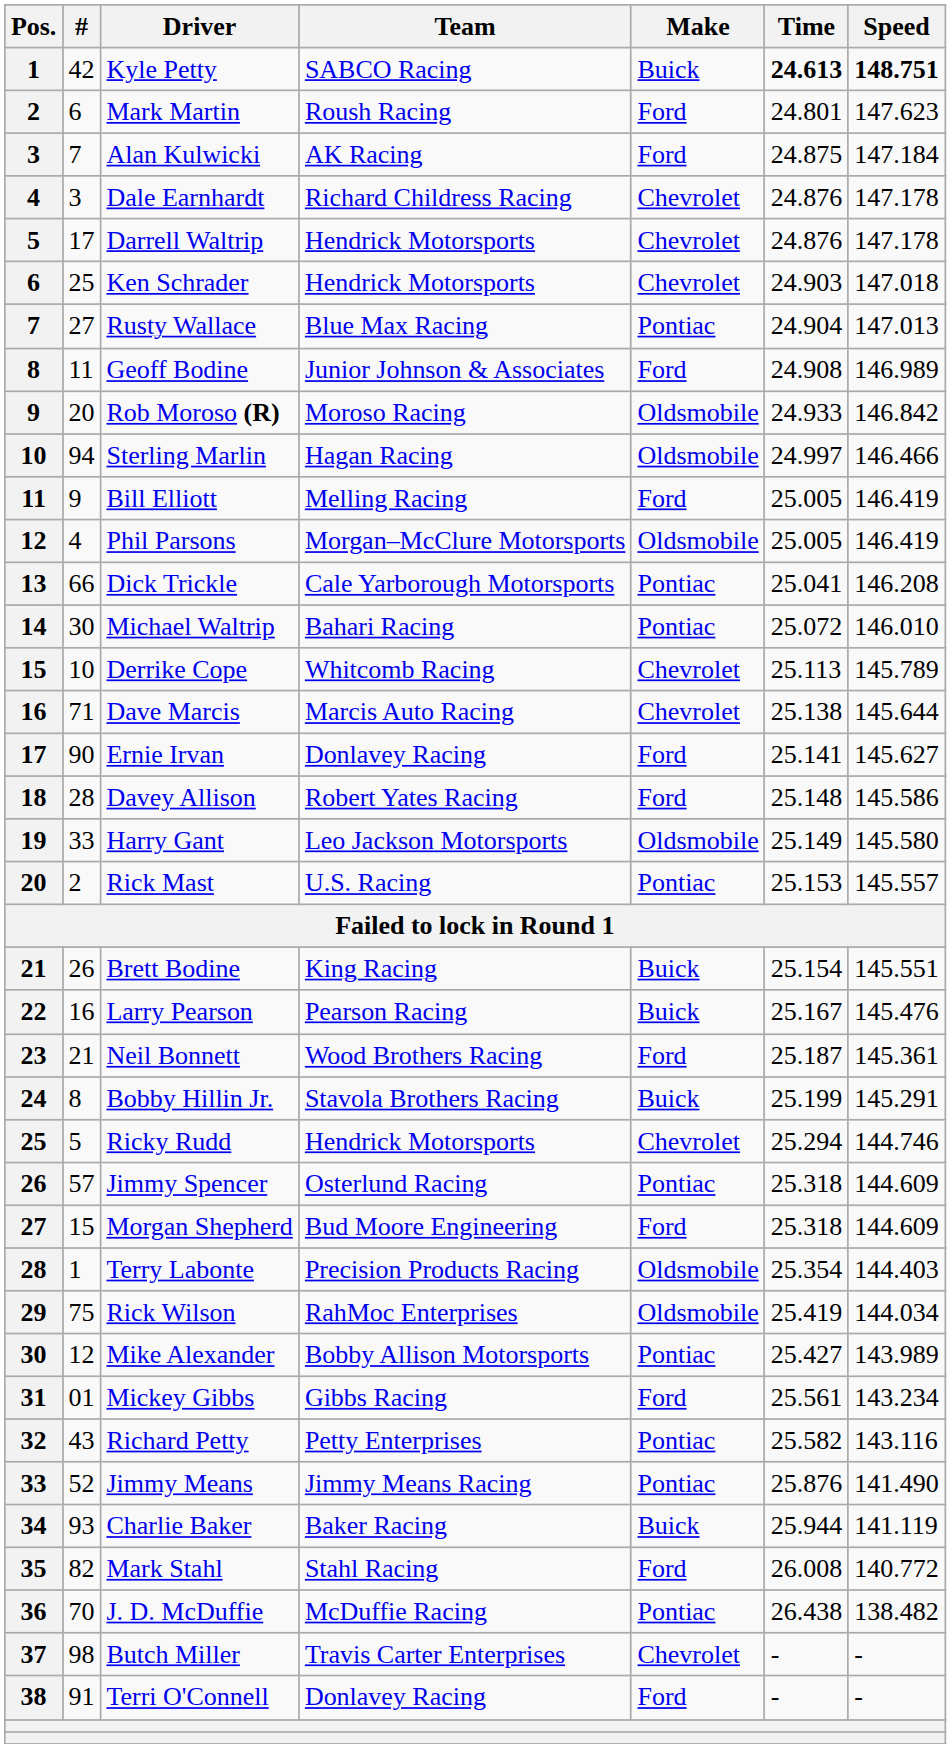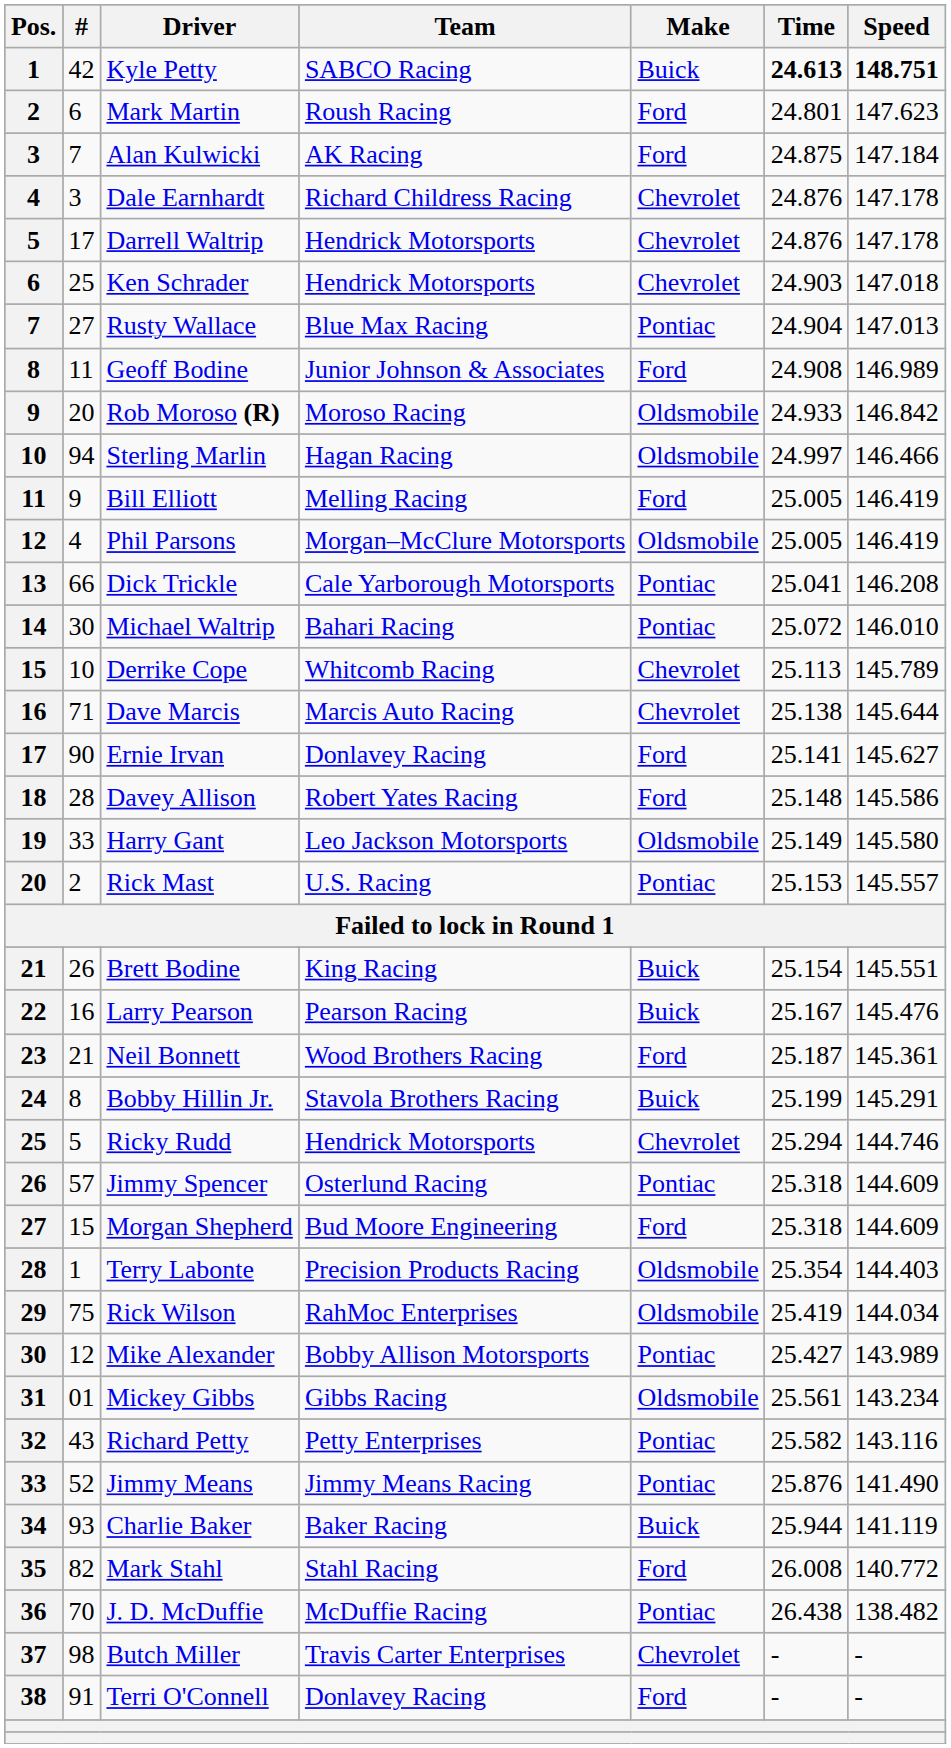 <table class="wikitable" style="font-size:95%">
 <tr>
 <th>Pos.</th>
 <th>#</th>
 <th>Driver</th>
 <th>Team</th>
 <th>Make</th>
 <th>Time</th>
 <th>Speed</th>
 </tr>
 <tr>
 <th>1</th>
 <td>42</td>
 <td><a href='#'>Kyle Petty</a></td>
 <td><a href='#'>SABCO Racing</a></td>
 <td><a href='#'>Buick</a></td>
 <td><strong>24.613</strong></td>
 <td><strong>148.751</strong></td>
 </tr>
 <tr>
 <th>2</th>
 <td>6</td>
 <td><a href='#'>Mark Martin</a></td>
 <td><a href='#'>Roush Racing</a></td>
 <td><a href='#'>Ford</a></td>
 <td>24.801</td>
 <td>147.623</td>
 </tr>
 <tr>
 <th>3</th>
 <td>7</td>
 <td><a href='#'>Alan Kulwicki</a></td>
 <td><a href='#'>AK Racing</a></td>
 <td><a href='#'>Ford</a></td>
 <td>24.875</td>
 <td>147.184</td>
 </tr>
 <tr>
 <th>4</th>
 <td>3</td>
 <td><a href='#'>Dale Earnhardt</a></td>
 <td><a href='#'>Richard Childress Racing</a></td>
 <td><a href='#'>Chevrolet</a></td>
 <td>24.876</td>
 <td>147.178</td>
 </tr>
 <tr>
 <th>5</th>
 <td>17</td>
 <td><a href='#'>Darrell Waltrip</a></td>
 <td><a href='#'>Hendrick Motorsports</a></td>
 <td><a href='#'>Chevrolet</a></td>
 <td>24.876</td>
 <td>147.178</td>
 </tr>
 <tr>
 <th>6</th>
 <td>25</td>
 <td><a href='#'>Ken Schrader</a></td>
 <td><a href='#'>Hendrick Motorsports</a></td>
 <td><a href='#'>Chevrolet</a></td>
 <td>24.903</td>
 <td>147.018</td>
 </tr>
 <tr>
 <th>7</th>
 <td>27</td>
 <td><a href='#'>Rusty Wallace</a></td>
 <td><a href='#'>Blue Max Racing</a></td>
 <td><a href='#'>Pontiac</a></td>
 <td>24.904</td>
 <td>147.013</td>
 </tr>
 <tr>
 <th>8</th>
 <td>11</td>
 <td><a href='#'>Geoff Bodine</a></td>
 <td><a href='#'>Junior Johnson & Associates</a></td>
 <td><a href='#'>Ford</a></td>
 <td>24.908</td>
 <td>146.989</td>
 </tr>
 <tr>
 <th>9</th>
 <td>20</td>
 <td><a href='#'>Rob Moroso</a> <strong>(R)</strong></td>
 <td><a href='#'>Moroso Racing</a></td>
 <td><a href='#'>Oldsmobile</a></td>
 <td>24.933</td>
 <td>146.842</td>
 </tr>
 <tr>
 <th>10</th>
 <td>94</td>
 <td><a href='#'>Sterling Marlin</a></td>
 <td><a href='#'>Hagan Racing</a></td>
 <td><a href='#'>Oldsmobile</a></td>
 <td>24.997</td>
 <td>146.466</td>
 </tr>
 <tr>
 <th>11</th>
 <td>9</td>
 <td><a href='#'>Bill Elliott</a></td>
 <td><a href='#'>Melling Racing</a></td>
 <td><a href='#'>Ford</a></td>
 <td>25.005</td>
 <td>146.419</td>
 </tr>
 <tr>
 <th>12</th>
 <td>4</td>
 <td><a href='#'>Phil Parsons</a></td>
 <td><a href='#'>Morgan–McClure Motorsports</a></td>
 <td><a href='#'>Oldsmobile</a></td>
 <td>25.005</td>
 <td>146.419</td>
 </tr>
 <tr>
 <th>13</th>
 <td>66</td>
 <td><a href='#'>Dick Trickle</a></td>
 <td><a href='#'>Cale Yarborough Motorsports</a></td>
 <td><a href='#'>Pontiac</a></td>
 <td>25.041</td>
 <td>146.208</td>
 </tr>
 <tr>
 <th>14</th>
 <td>30</td>
 <td><a href='#'>Michael Waltrip</a></td>
 <td><a href='#'>Bahari Racing</a></td>
 <td><a href='#'>Pontiac</a></td>
 <td>25.072</td>
 <td>146.010</td>
 </tr>
 <tr>
 <th>15</th>
 <td>10</td>
 <td><a href='#'>Derrike Cope</a></td>
 <td><a href='#'>Whitcomb Racing</a></td>
 <td><a href='#'>Chevrolet</a></td>
 <td>25.113</td>
 <td>145.789</td>
 </tr>
 <tr>
 <th>16</th>
 <td>71</td>
 <td><a href='#'>Dave Marcis</a></td>
 <td><a href='#'>Marcis Auto Racing</a></td>
 <td><a href='#'>Chevrolet</a></td>
 <td>25.138</td>
 <td>145.644</td>
 </tr>
 <tr>
 <th>17</th>
 <td>90</td>
 <td><a href='#'>Ernie Irvan</a></td>
 <td><a href='#'>Donlavey Racing</a></td>
 <td><a href='#'>Ford</a></td>
 <td>25.141</td>
 <td>145.627</td>
 </tr>
 <tr>
 <th>18</th>
 <td>28</td>
 <td><a href='#'>Davey Allison</a></td>
 <td><a href='#'>Robert Yates Racing</a></td>
 <td><a href='#'>Ford</a></td>
 <td>25.148</td>
 <td>145.586</td>
 </tr>
 <tr>
 <th>19</th>
 <td>33</td>
 <td><a href='#'>Harry Gant</a></td>
 <td><a href='#'>Leo Jackson Motorsports</a></td>
 <td><a href='#'>Oldsmobile</a></td>
 <td>25.149</td>
 <td>145.580</td>
 </tr>
 <tr>
 <th>20</th>
 <td>2</td>
 <td><a href='#'>Rick Mast</a></td>
 <td><a href='#'>U.S. Racing</a></td>
 <td><a href='#'>Pontiac</a></td>
 <td>25.153</td>
 <td>145.557</td>
 </tr>
 <tr>
 <th colspan="7">Failed to lock in Round 1</th>
 </tr>
 <tr>
 <th>21</th>
 <td>26</td>
 <td><a href='#'>Brett Bodine</a></td>
 <td><a href='#'>King Racing</a></td>
 <td><a href='#'>Buick</a></td>
 <td>25.154</td>
 <td>145.551</td>
 </tr>
 <tr>
 <th>22</th>
 <td>16</td>
 <td><a href='#'>Larry Pearson</a></td>
 <td><a href='#'>Pearson Racing</a></td>
 <td><a href='#'>Buick</a></td>
 <td>25.167</td>
 <td>145.476</td>
 </tr>
 <tr>
 <th>23</th>
 <td>21</td>
 <td><a href='#'>Neil Bonnett</a></td>
 <td><a href='#'>Wood Brothers Racing</a></td>
 <td><a href='#'>Ford</a></td>
 <td>25.187</td>
 <td>145.361</td>
 </tr>
 <tr>
 <th>24</th>
 <td>8</td>
 <td><a href='#'>Bobby Hillin Jr.</a></td>
 <td><a href='#'>Stavola Brothers Racing</a></td>
 <td><a href='#'>Buick</a></td>
 <td>25.199</td>
 <td>145.291</td>
 </tr>
 <tr>
 <th>25</th>
 <td>5</td>
 <td><a href='#'>Ricky Rudd</a></td>
 <td><a href='#'>Hendrick Motorsports</a></td>
 <td><a href='#'>Chevrolet</a></td>
 <td>25.294</td>
 <td>144.746</td>
 </tr>
 <tr>
 <th>26</th>
 <td>57</td>
 <td><a href='#'>Jimmy Spencer</a></td>
 <td><a href='#'>Osterlund Racing</a></td>
 <td><a href='#'>Pontiac</a></td>
 <td>25.318</td>
 <td>144.609</td>
 </tr>
 <tr>
 <th>27</th>
 <td>15</td>
 <td><a href='#'>Morgan Shepherd</a></td>
 <td><a href='#'>Bud Moore Engineering</a></td>
 <td><a href='#'>Ford</a></td>
 <td>25.318</td>
 <td>144.609</td>
 </tr>
 <tr>
 <th>28</th>
 <td>1</td>
 <td><a href='#'>Terry Labonte</a></td>
 <td><a href='#'>Precision Products Racing</a></td>
 <td><a href='#'>Oldsmobile</a></td>
 <td>25.354</td>
 <td>144.403</td>
 </tr>
 <tr>
 <th>29</th>
 <td>75</td>
 <td><a href='#'>Rick Wilson</a></td>
 <td><a href='#'>RahMoc Enterprises</a></td>
 <td><a href='#'>Oldsmobile</a></td>
 <td>25.419</td>
 <td>144.034</td>
 </tr>
 <tr>
 <th>30</th>
 <td>12</td>
 <td><a href='#'>Mike Alexander</a></td>
 <td><a href='#'>Bobby Allison Motorsports</a></td>
 <td><a href='#'>Pontiac</a></td>
 <td>25.427</td>
 <td>143.989</td>
 </tr>
 <tr>
 <th>31</th>
 <td>01</td>
 <td><a href='#'>Mickey Gibbs</a></td>
 <td><a href='#'>Gibbs Racing</a></td>
-<td><a href='#'>Ford</a></td>
+<td><a href='#'>Oldsmobile</a></td>
 <td>25.561</td>
 <td>143.234</td>
 </tr>
 <tr>
 <th>32</th>
 <td>43</td>
 <td><a href='#'>Richard Petty</a></td>
 <td><a href='#'>Petty Enterprises</a></td>
 <td><a href='#'>Pontiac</a></td>
 <td>25.582</td>
 <td>143.116</td>
 </tr>
 <tr>
 <th>33</th>
 <td>52</td>
 <td><a href='#'>Jimmy Means</a></td>
 <td><a href='#'>Jimmy Means Racing</a></td>
 <td><a href='#'>Pontiac</a></td>
 <td>25.876</td>
 <td>141.490</td>
 </tr>
 <tr>
 <th>34</th>
 <td>93</td>
 <td><a href='#'>Charlie Baker</a></td>
 <td><a href='#'>Baker Racing</a></td>
 <td><a href='#'>Buick</a></td>
 <td>25.944</td>
 <td>141.119</td>
 </tr>
 <tr>
 <th>35</th>
 <td>82</td>
 <td><a href='#'>Mark Stahl</a></td>
 <td><a href='#'>Stahl Racing</a></td>
 <td><a href='#'>Ford</a></td>
 <td>26.008</td>
 <td>140.772</td>
 </tr>
 <tr>
 <th>36</th>
 <td>70</td>
 <td><a href='#'>J. D. McDuffie</a></td>
 <td><a href='#'>McDuffie Racing</a></td>
 <td><a href='#'>Pontiac</a></td>
 <td>26.438</td>
 <td>138.482</td>
 </tr>
 <tr>
 <th>37</th>
 <td>98</td>
 <td><a href='#'>Butch Miller</a></td>
 <td><a href='#'>Travis Carter Enterprises</a></td>
 <td><a href='#'>Chevrolet</a></td>
 <td>-</td>
 <td>-</td>
 </tr>
 <tr>
 <th>38</th>
 <td>91</td>
 <td><a href='#'>Terri O'Connell</a></td>
 <td><a href='#'>Donlavey Racing</a></td>
 <td><a href='#'>Ford</a></td>
 <td>-</td>
 <td>-</td>
 </tr>
 <tr>
 <th colspan="7"></th>
 </tr>
 <tr>
 <th colspan="7"></th>
 </tr>
 </table>
